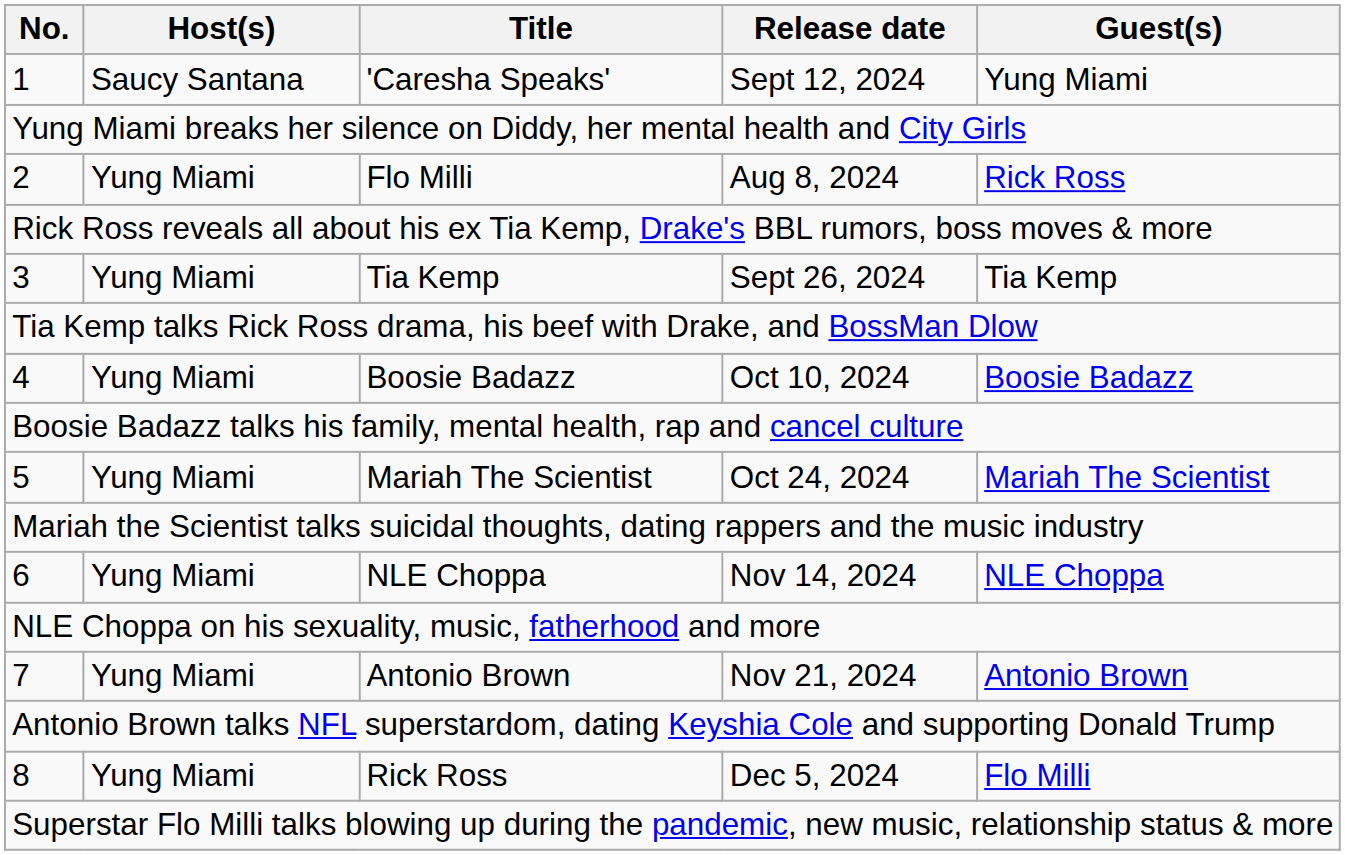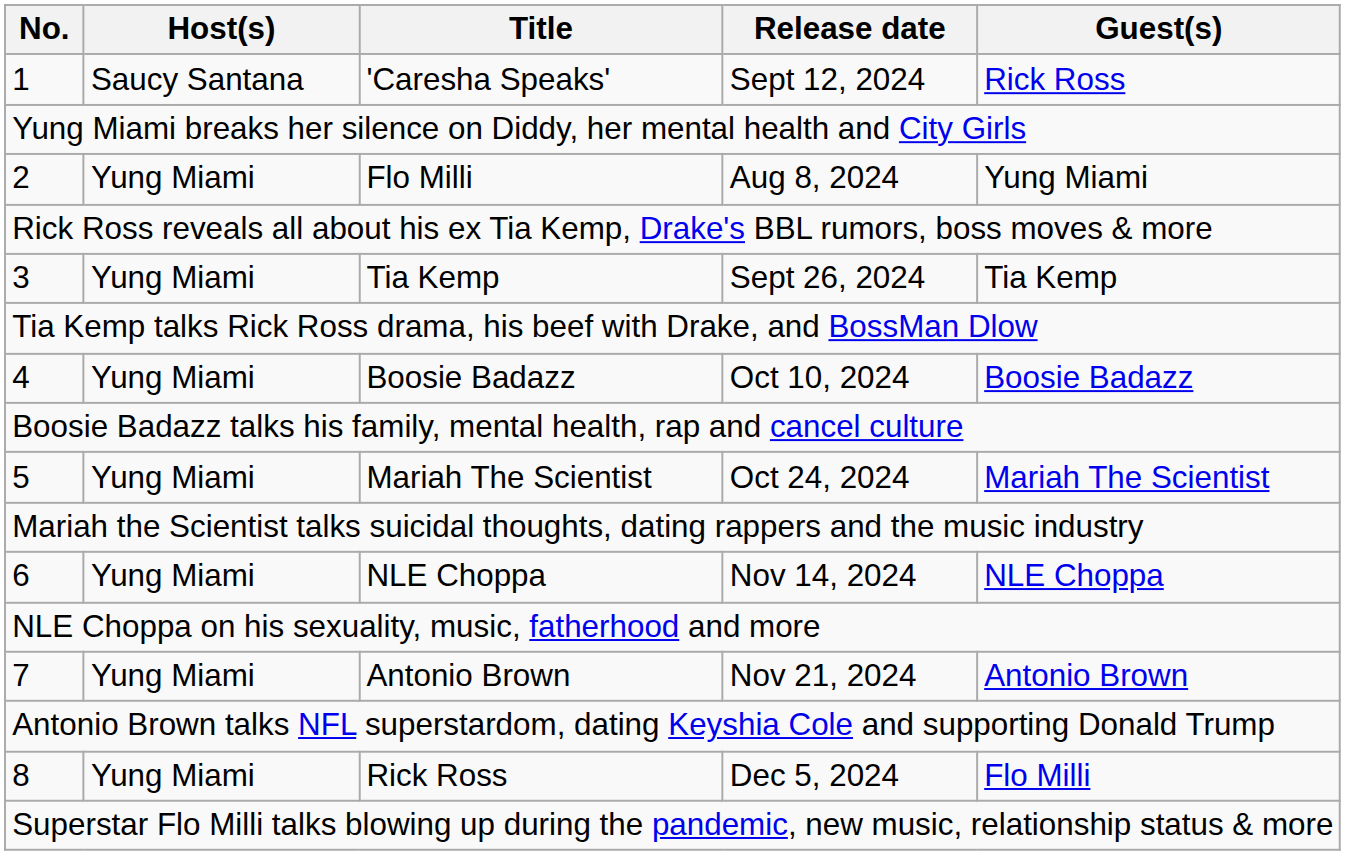 <table class="wikitable">
 <tr>
 <th>No.</th>
 <th>Host(s)</th>
 <th>Title</th>
 <th>Release date</th>
 <th>Guest(s)</th>
 </tr>
 <tr>
 <td>1</td>
 <td>Saucy Santana</td>
 <td>'Caresha Speaks'</td>
 <td>Sept 12, 2024</td>
-<td>Yung Miami</td>
+<td><a href='#'>Rick Ross</a></td>
 </tr>
 <tr>
 <td colspan="5">Yung Miami breaks her silence on Diddy, her mental health and <a href='#'>City Girls</a></td>
 </tr>
 <tr>
 <td>2</td>
 <td>Yung Miami</td>
 <td>Flo Milli</td>
 <td>Aug 8, 2024</td>
-<td><a href='#'>Rick Ross</a></td>
+<td>Yung Miami</td>
 </tr>
 <tr>
 <td colspan="5">Rick Ross reveals all about his ex Tia Kemp, <a href='#'>Drake's</a> BBL rumors, boss moves & more</td>
 </tr>
 <tr>
 <td>3</td>
 <td>Yung Miami</td>
 <td>Tia Kemp</td>
 <td>Sept 26, 2024</td>
 <td>Tia Kemp</td>
 </tr>
 <tr>
 <td colspan="5">Tia Kemp talks Rick Ross drama, his beef with Drake, and <a href='#'>BossMan Dlow</a></td>
 </tr>
 <tr>
 <td>4</td>
 <td>Yung Miami</td>
 <td>Boosie Badazz</td>
 <td>Oct 10, 2024</td>
 <td><a href='#'>Boosie Badazz</a></td>
 </tr>
 <tr>
 <td colspan="5">Boosie Badazz talks his family, mental health, rap and <a href='#'>cancel culture</a></td>
 </tr>
 <tr>
 <td>5</td>
 <td>Yung Miami</td>
 <td>Mariah The Scientist</td>
 <td>Oct 24, 2024</td>
 <td><a href='#'>Mariah The Scientist</a></td>
 </tr>
 <tr>
 <td colspan="5">Mariah the Scientist talks suicidal thoughts, dating rappers and the music industry</td>
 </tr>
 <tr>
 <td>6</td>
 <td>Yung Miami</td>
 <td>NLE Choppa</td>
 <td>Nov 14, 2024</td>
 <td><a href='#'>NLE Choppa</a></td>
 </tr>
 <tr>
 <td colspan="5">NLE Choppa on his sexuality, music, <a href='#'>fatherhood</a> and more</td>
 </tr>
 <tr>
 <td>7</td>
 <td>Yung Miami</td>
 <td>Antonio Brown</td>
 <td>Nov 21, 2024</td>
 <td><a href='#'>Antonio Brown</a></td>
 </tr>
 <tr>
 <td colspan="5">Antonio Brown talks <a href='#'>NFL</a> superstardom, dating <a href='#'>Keyshia Cole</a> and supporting Donald Trump</td>
 </tr>
 <tr>
 <td>8</td>
 <td>Yung Miami</td>
 <td>Rick Ross</td>
 <td>Dec 5, 2024</td>
 <td><a href='#'>Flo Milli</a></td>
 </tr>
 <tr>
 <td colspan="5">Superstar Flo Milli talks blowing up during the <a href='#'>pandemic</a>, new music, relationship status & more</td>
 </tr>
 </table>
